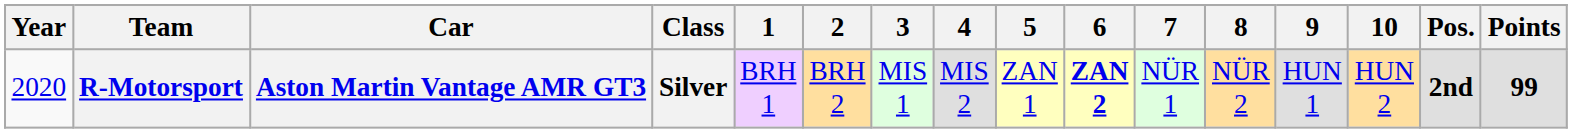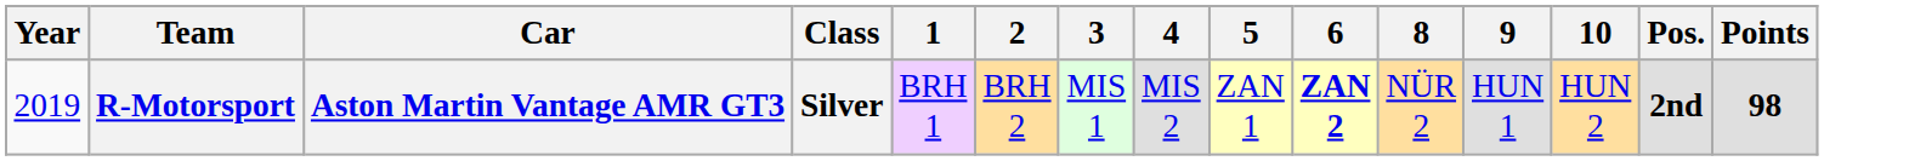 <table class="wikitable" border="1" style="text-align:center; font-size:85%;">
 <tr>
 <th>Year</th>
 <th>Team</th>
 <th>Car</th>
 <th>Class</th>
 <th>1</th>
 <th>2</th>
 <th>3</th>
 <th>4</th>
 <th>5</th>
 <th>6</th>
-<th>7</th>
 <th>8</th>
 <th>9</th>
 <th>10</th>
 <th>Pos.</th>
 <th>Points</th>
 </tr>
 <tr>
-<td><a href='#'>2020</a></td>
+<td><a href='#'>2019</a></td>
 <th nowrap><a href='#'>R-Motorsport</a></th>
 <th nowrap><a href='#'>Aston Martin Vantage AMR GT3</a></th>
 <th>Silver</th>
 <td style="background:#EFCFFF;"><a href='#'>BRH<br>1</a><br></td>
 <td style="background:#FFDF9F;"><a href='#'>BRH<br>2</a><br></td>
 <td style="background:#DFFFDF;"><a href='#'>MIS<br>1</a><br></td>
 <td style="background:#DFDFDF;"><a href='#'>MIS<br>2</a><br></td>
 <td style="background:#FFFFBF;"><a href='#'>ZAN<br>1</a><br></td>
 <td style="background:#FFFFBF;"><strong><a href='#'>ZAN<br>2</a><br></strong></td>
-<td style="background:#DFFFDF;"><a href='#'>NÜR<br>1</a><br></td>
 <td style="background:#FFDF9F;"><a href='#'>NÜR<br>2</a><br></td>
 <td style="background:#DFDFDF;"><a href='#'>HUN<br>1</a><br></td>
 <td style="background:#FFDF9F;"><a href='#'>HUN<br>2</a><br></td>
 <th style="background:#DFDFDF;">2nd</th>
-<th style="background:#DFDFDF;">99</th>
+<th style="background:#DFDFDF;">98</th>
 </tr>
 </table>
